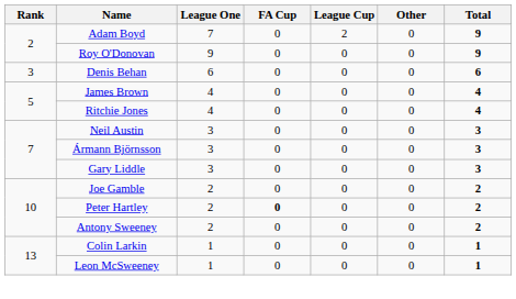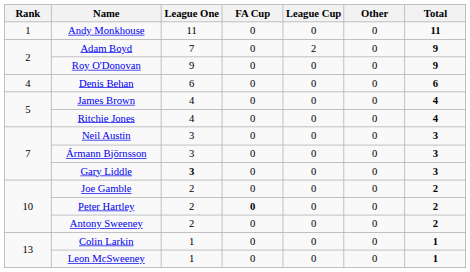 <table class="wikitable" style="font-size: 95%; text-align: center;">
 <tr>
 <th width=60>Rank</th>
 <th width=150>Name</th>
 <th width=80>League One</th>
 <th width=80>FA Cup</th>
 <th width=80>League Cup</th>
 <th width=80>Other</th>
 <th width=80><strong>Total</strong></th>
+</tr>
+<tr>
+<td>1</td>
+<td><a href='#'>Andy Monkhouse</a></td>
+<td>11</td>
+<td>0</td>
+<td>0</td>
+<td>0</td>
+<td><strong>11</strong></td>
 </tr>
 <tr>
 <td rowspan=2>2</td>
 <td><a href='#'>Adam Boyd</a></td>
 <td>7</td>
 <td>0</td>
 <td>2</td>
 <td>0</td>
 <td><strong>9</strong></td>
 </tr>
 <tr>
 <td><a href='#'>Roy O'Donovan</a></td>
 <td>9</td>
 <td>0</td>
 <td>0</td>
 <td>0</td>
 <td><strong>9</strong></td>
 </tr>
 <tr>
-<td>3</td>
+<td>4</td>
 <td><a href='#'>Denis Behan</a></td>
 <td>6</td>
 <td>0</td>
 <td>0</td>
 <td>0</td>
 <td><strong>6</strong></td>
 </tr>
 <tr>
 <td rowspan=2>5</td>
 <td><a href='#'>James Brown</a></td>
 <td>4</td>
 <td>0</td>
 <td>0</td>
 <td>0</td>
 <td><strong>4</strong></td>
 </tr>
 <tr>
 <td><a href='#'>Ritchie Jones</a></td>
 <td>4</td>
 <td>0</td>
 <td>0</td>
 <td>0</td>
 <td><strong>4</strong></td>
 </tr>
 <tr>
 <td rowspan=3>7</td>
 <td><a href='#'>Neil Austin</a></td>
 <td>3</td>
 <td>0</td>
 <td>0</td>
 <td>0</td>
 <td><strong>3</strong></td>
 </tr>
 <tr>
 <td><a href='#'>Ármann Björnsson</a></td>
 <td>3</td>
 <td>0</td>
 <td>0</td>
 <td>0</td>
 <td><strong>3</strong></td>
 </tr>
 <tr>
 <td><a href='#'>Gary Liddle</a></td>
-<td>3</td>
+<td><strong>3</strong></td>
 <td>0</td>
 <td>0</td>
 <td>0</td>
 <td><strong>3</strong></td>
 </tr>
 <tr>
 <td rowspan=3>10</td>
 <td><a href='#'>Joe Gamble</a></td>
 <td>2</td>
 <td>0</td>
 <td>0</td>
 <td>0</td>
 <td><strong>2</strong></td>
 </tr>
 <tr>
 <td><a href='#'>Peter Hartley</a></td>
 <td>2</td>
 <td><strong>0</strong></td>
 <td>0</td>
 <td>0</td>
 <td><strong>2</strong></td>
 </tr>
 <tr>
 <td><a href='#'>Antony Sweeney</a></td>
 <td>2</td>
 <td>0</td>
 <td>0</td>
 <td>0</td>
 <td><strong>2</strong></td>
 </tr>
 <tr>
 <td rowspan=2>13</td>
 <td><a href='#'>Colin Larkin</a></td>
 <td>1</td>
 <td>0</td>
 <td>0</td>
 <td>0</td>
 <td><strong>1</strong></td>
 </tr>
 <tr>
 <td><a href='#'>Leon McSweeney</a></td>
 <td>1</td>
 <td>0</td>
 <td>0</td>
 <td>0</td>
 <td><strong>1</strong></td>
 </tr>
 </table>
